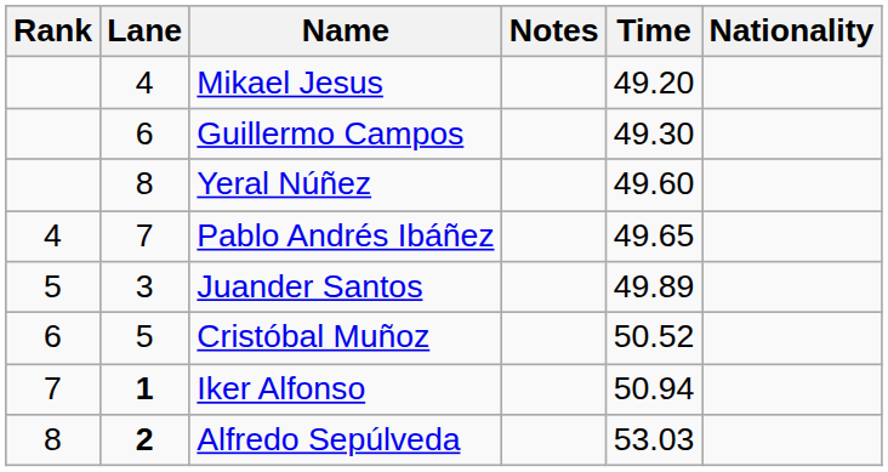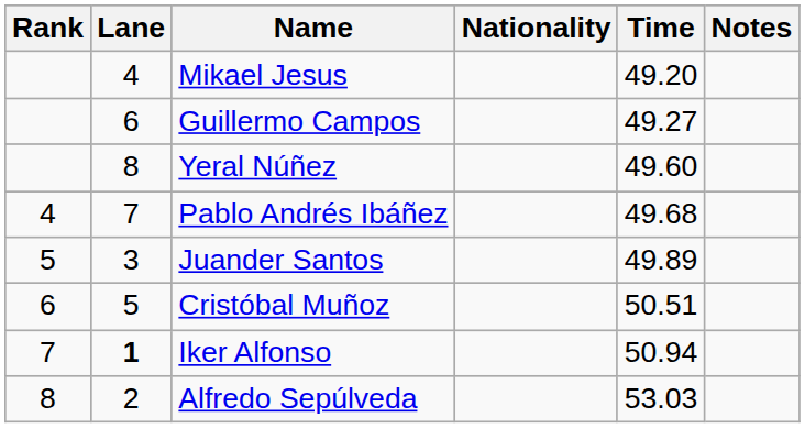 <table class="wikitable sortable" style="text-align:center">
 <tr>
 <th>Rank</th>
 <th>Lane</th>
 <th>Name</th>
+<th>Nationality</th>
+<th>Time</th>
 <th>Notes</th>
-<th>Time</th>
-<th>Nationality</th>
 </tr>
 <tr>
 <td></td>
 <td>4</td>
 <td align=left><a href='#'>Mikael Jesus</a></td>
+<td align=left></td>
+<td>49.20</td>
 <td></td>
-<td>49.20</td>
-<td align=left></td>
 </tr>
 <tr>
 <td></td>
 <td>6</td>
 <td align=left><a href='#'>Guillermo Campos</a></td>
+<td align=left></td>
+<td>49.27</td>
 <td></td>
-<td>49.30</td>
-<td align=left></td>
 </tr>
 <tr>
 <td></td>
 <td>8</td>
 <td align=left><a href='#'>Yeral Núñez</a></td>
+<td align=left></td>
+<td>49.60</td>
 <td></td>
-<td>49.60</td>
-<td align=left></td>
 </tr>
 <tr>
 <td>4</td>
 <td>7</td>
 <td align=left><a href='#'>Pablo Andrés Ibáñez</a></td>
+<td align=left></td>
+<td>49.68</td>
 <td></td>
-<td>49.65</td>
-<td align=left></td>
 </tr>
 <tr>
 <td>5</td>
 <td>3</td>
 <td align=left><a href='#'>Juander Santos</a></td>
+<td align=left></td>
+<td>49.89</td>
 <td></td>
-<td>49.89</td>
-<td align=left></td>
 </tr>
 <tr>
 <td>6</td>
 <td>5</td>
 <td align=left><a href='#'>Cristóbal Muñoz</a></td>
+<td align=left></td>
+<td>50.51</td>
 <td></td>
-<td>50.52</td>
-<td align=left></td>
 </tr>
 <tr>
 <td>7</td>
 <td><strong>1</strong></td>
 <td align=left><a href='#'>Iker Alfonso</a></td>
+<td align=left></td>
+<td>50.94</td>
 <td></td>
-<td>50.94</td>
-<td align=left></td>
 </tr>
 <tr>
 <td>8</td>
-<td><strong>2</strong></td>
+<td>2</td>
 <td align=left><a href='#'>Alfredo Sepúlveda</a></td>
+<td align=left></td>
+<td>53.03</td>
 <td></td>
-<td>53.03</td>
-<td align=left></td>
 </tr>
 </table>
